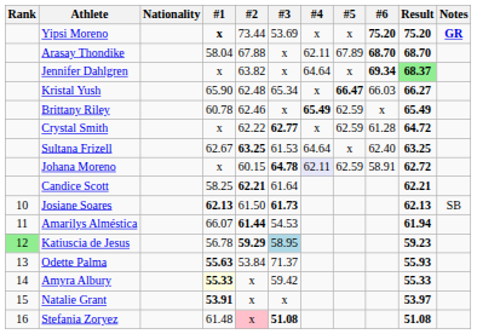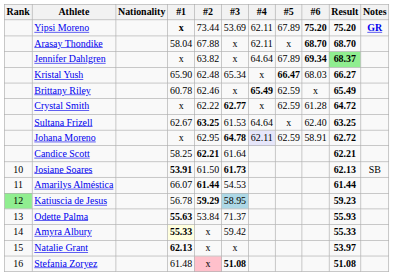 <table class="wikitable sortable" style="text-align:center">
 <tr>
 <th>Rank</th>
 <th>Athlete</th>
 <th>Nationality</th>
 <th>#1</th>
 <th>#2</th>
 <th>#3</th>
 <th>#4</th>
 <th>#5</th>
 <th>#6</th>
 <th>Result</th>
 <th>Notes</th>
 </tr>
 <tr>
 <td></td>
 <td align="left"><a href='#'>Yipsi Moreno</a></td>
 <td align=left></td>
 <td><strong>x</strong></td>
 <td>73.44</td>
 <td>53.69</td>
-<td>x</td>
-<td>x</td>
+<td>62.11</td>
+<td>67.89</td>
 <td><strong>75.20</strong></td>
 <td><strong>75.20</strong></td>
 <td><strong><a href='#'>GR</a></strong></td>
 </tr>
 <tr>
 <td></td>
 <td align="left"><a href='#'>Arasay Thondike</a></td>
 <td align=left></td>
 <td>58.04</td>
 <td>67.88</td>
 <td>x</td>
 <td>62.11</td>
-<td>67.89</td>
+<td>x</td>
 <td><strong>68.70</strong></td>
 <td><strong>68.70</strong></td>
 <td></td>
 </tr>
 <tr>
 <td></td>
 <td align="left"><a href='#'>Jennifer Dahlgren</a></td>
 <td align=left></td>
 <td>x</td>
 <td>63.82</td>
 <td>x</td>
 <td>64.64</td>
-<td>x</td>
+<td>67.89</td>
 <td><strong>69.34</strong></td>
 <td style="background: lightgreen;"><strong>68.37</strong></td>
 <td></td>
 </tr>
 <tr>
 <td></td>
 <td align="left"><a href='#'>Kristal Yush</a></td>
 <td align=left></td>
 <td>65.90</td>
 <td>62.48</td>
 <td>65.34</td>
 <td>x</td>
 <td><strong>66.47</strong></td>
-<td>66.03</td>
+<td>68.03</td>
 <td><strong>66.27</strong></td>
 <td></td>
 </tr>
 <tr>
 <td></td>
 <td align="left"><a href='#'>Brittany Riley</a></td>
 <td align=left></td>
 <td>60.78</td>
 <td>62.46</td>
 <td>x</td>
 <td><strong>65.49</strong></td>
 <td>62.59</td>
 <td>x</td>
 <td><strong>65.49</strong></td>
 <td></td>
 </tr>
 <tr>
 <td></td>
 <td align="left"><a href='#'>Crystal Smith</a></td>
 <td align=left></td>
 <td>x</td>
 <td>62.22</td>
 <td><strong>62.77</strong></td>
 <td>x</td>
 <td>62.59</td>
 <td>61.28</td>
 <td><strong>64.72</strong></td>
 <td></td>
 </tr>
 <tr>
 <td></td>
 <td align="left"><a href='#'>Sultana Frizell</a></td>
 <td align=left></td>
 <td>62.67</td>
 <td><strong>63.25</strong></td>
 <td>61.53</td>
 <td>64.64</td>
 <td>x</td>
 <td>62.40</td>
 <td><strong>63.25</strong></td>
 <td></td>
 </tr>
 <tr>
 <td></td>
 <td align="left"><a href='#'>Johana Moreno</a></td>
 <td align=left></td>
 <td>x</td>
-<td>60.15</td>
+<td>62.95</td>
 <td><strong>64.78</strong></td>
 <td style="background: lavender;">62.11</td>
 <td>62.59</td>
 <td>58.91</td>
 <td><strong>62.72</strong></td>
 <td></td>
 </tr>
 <tr>
 <td></td>
 <td align="left"><a href='#'>Candice Scott</a></td>
 <td align=left></td>
 <td>58.25</td>
 <td><strong>62.21</strong></td>
 <td>61.64</td>
 <td></td>
 <td></td>
 <td></td>
 <td><strong>62.21</strong></td>
 <td></td>
 </tr>
 <tr>
 <td>10</td>
 <td align="left"><a href='#'>Josiane Soares</a></td>
 <td align=left></td>
-<td><strong>62.13</strong></td>
+<td><strong>53.91</strong></td>
 <td>61.50</td>
 <td><strong>61.73</strong></td>
 <td></td>
 <td></td>
 <td></td>
 <td><strong>62.13</strong></td>
 <td>SB</td>
 </tr>
 <tr>
 <td>11</td>
 <td align="left"><a href='#'>Amarilys Alméstica</a></td>
 <td align=left></td>
 <td>66.07</td>
 <td><strong>61.44</strong></td>
 <td>54.53</td>
 <td></td>
 <td></td>
 <td></td>
-<td><strong>61.94</strong></td>
+<td><strong>61.44</strong></td>
 <td></td>
 </tr>
 <tr>
 <td style="background: lightgreen;">12</td>
 <td align="left"><a href='#'>Katiuscia de Jesus</a></td>
 <td align=left></td>
 <td>56.78</td>
 <td><strong>59.29</strong></td>
 <td style="background: lightblue;">58.95</td>
 <td></td>
 <td></td>
 <td></td>
 <td><strong>59.23</strong></td>
 <td></td>
 </tr>
 <tr>
 <td>13</td>
 <td align="left"><a href='#'>Odette Palma</a></td>
 <td align=left></td>
 <td><strong>55.63</strong></td>
 <td>53.84</td>
 <td>71.37</td>
 <td></td>
 <td></td>
 <td></td>
 <td><strong>55.93</strong></td>
 <td></td>
 </tr>
 <tr>
 <td>14</td>
 <td align="left"><a href='#'>Amyra Albury</a></td>
 <td align=left></td>
 <td style="background: lightyellow;"><strong>55.33</strong></td>
 <td>x</td>
 <td>59.42</td>
 <td></td>
 <td></td>
 <td></td>
 <td><strong>55.33</strong></td>
 <td></td>
 </tr>
 <tr>
 <td>15</td>
 <td align="left"><a href='#'>Natalie Grant</a></td>
 <td align=left></td>
-<td><strong>53.91</strong></td>
+<td><strong>62.13</strong></td>
 <td>x</td>
 <td>x</td>
 <td></td>
 <td></td>
 <td></td>
 <td><strong>53.97</strong></td>
 <td></td>
 </tr>
 <tr>
 <td>16</td>
 <td align="left"><a href='#'>Stefania Zoryez</a></td>
 <td align=left></td>
 <td>61.48</td>
 <td style="background: pink;">x</td>
 <td><strong>51.08</strong></td>
 <td></td>
 <td></td>
 <td></td>
 <td><strong>51.08</strong></td>
 <td></td>
 </tr>
 </table>
